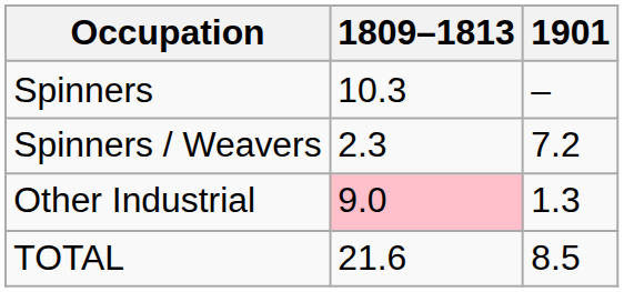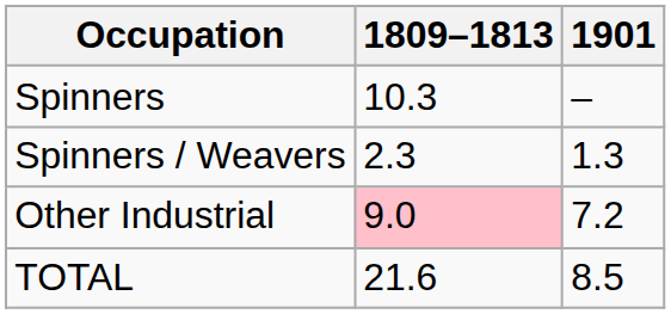 <table class="wikitable">
 <tr>
 <th>Occupation</th>
 <th>1809–1813</th>
 <th>1901</th>
 </tr>
 <tr>
 <td>Spinners</td>
 <td>10.3</td>
 <td>–</td>
 </tr>
 <tr>
 <td>Spinners / Weavers</td>
 <td>2.3</td>
-<td>7.2</td>
+<td>1.3</td>
 </tr>
 <tr>
 <td>Other Industrial</td>
 <td style="background: pink;">9.0</td>
-<td>1.3</td>
+<td>7.2</td>
 </tr>
 <tr>
 <td>TOTAL</td>
 <td>21.6</td>
 <td>8.5</td>
 </tr>
 </table>
